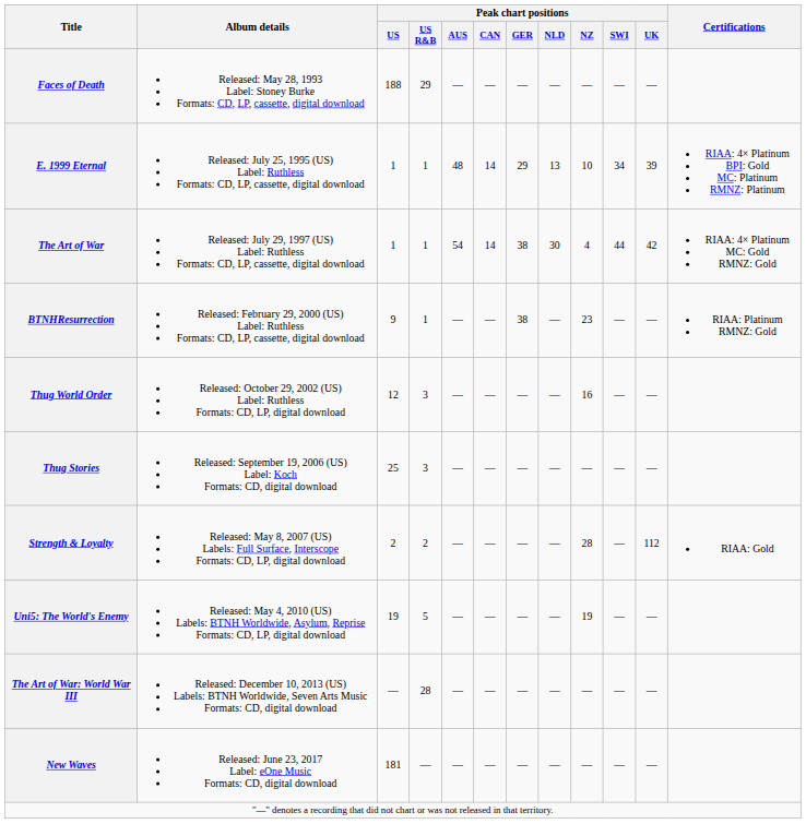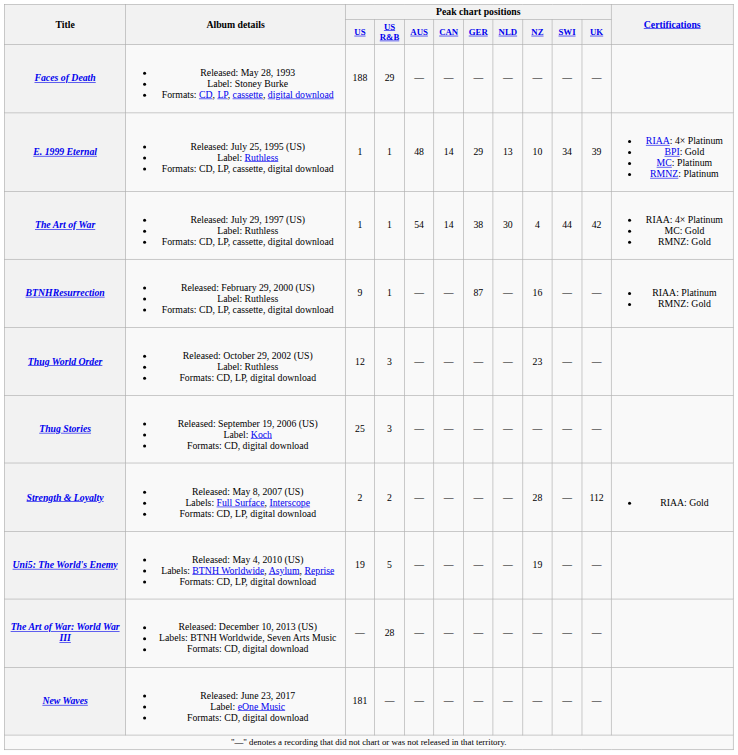 <table class="wikitable plainrowheaders" style="text-align:center;" border="1">
 <tr>
 <th scope="col" rowspan="2" style="width:12em;">Title</th>
 <th scope="col" rowspan="2" style="width:22em;">Album details</th>
 <th scope="col" colspan="9">Peak chart positions</th>
 <th scope="col" rowspan="2" style="width:12em;"><a href='#'>Certifications</a></th>
 </tr>
 <tr>
 <th scope="col" style="width:2.9em;font-size:90%;"><a href='#'>US</a><br></th>
 <th scope="col" style="width:2.9em;font-size:90%;"><a href='#'>US<br>R&B</a><br></th>
 <th scope="col" style="width:2.9em;font-size:90%;"><a href='#'>AUS</a><br></th>
 <th scope="col" style="width:2.9em;font-size:90%;"><a href='#'>CAN</a><br></th>
 <th scope="col" style="width:2.9em;font-size:90%;"><a href='#'>GER</a><br></th>
 <th scope="col" style="width:2.9em;font-size:90%;"><a href='#'>NLD</a><br></th>
 <th scope="col" style="width:2.9em;font-size:90%;"><a href='#'>NZ</a><br></th>
 <th scope="col" style="width:2.9em;font-size:90%;"><a href='#'>SWI</a><br></th>
 <th scope="col" style="width:2.9em;font-size:90%;"><a href='#'>UK</a><br></th>
 </tr>
 <tr>
 <th scope="row"><em><a href='#'>Faces of Death</a></em><br></th>
 <td><br><ul><li>Released: May 28, 1993</li><li>Label: Stoney Burke</li><li>Formats: <a href='#'>CD</a>, <a href='#'>LP</a>, <a href='#'>cassette</a>, <a href='#'>digital download</a></li></ul></td>
 <td>188</td>
 <td>29</td>
 <td>—</td>
 <td>—</td>
 <td>—</td>
 <td>—</td>
 <td>—</td>
 <td>—</td>
 <td>—</td>
 <td></td>
 </tr>
 <tr>
 <th scope="row"><em><a href='#'>E. 1999 Eternal</a></em></th>
 <td><br><ul><li>Released: July 25, 1995 <span>(US)</span></li><li>Label: <a href='#'>Ruthless</a></li><li>Formats: CD, LP, cassette, digital download</li></ul></td>
 <td>1</td>
 <td>1</td>
 <td>48</td>
 <td>14</td>
 <td>29</td>
 <td>13</td>
 <td>10</td>
 <td>34</td>
 <td>39</td>
 <td><br><ul><li><a href='#'>RIAA</a>: 4× Platinum</li><li><a href='#'>BPI</a>: Gold</li><li><a href='#'>MC</a>: Platinum</li><li><a href='#'>RMNZ</a>: Platinum</li></ul></td>
 </tr>
 <tr>
 <th scope="row"><em><a href='#'>The Art of War</a></em></th>
 <td><br><ul><li>Released: July 29, 1997 <span>(US)</span></li><li>Label: Ruthless</li><li>Formats: CD, LP, cassette, digital download</li></ul></td>
 <td>1</td>
 <td>1</td>
 <td>54</td>
 <td>14</td>
 <td>38</td>
 <td>30</td>
 <td>4</td>
 <td>44</td>
 <td>42</td>
 <td><br><ul><li>RIAA: 4× Platinum</li><li>MC: Gold</li><li>RMNZ: Gold</li></ul></td>
 </tr>
 <tr>
 <th scope="row"><em><a href='#'>BTNHResurrection</a></em></th>
 <td><br><ul><li>Released: February 29, 2000 <span>(US)</span></li><li>Label: Ruthless</li><li>Formats: CD, LP, cassette, digital download</li></ul></td>
 <td>9</td>
 <td>1</td>
 <td>—</td>
 <td>—</td>
-<td>38</td>
+<td>87</td>
 <td>—</td>
-<td>23</td>
+<td>16</td>
 <td>—</td>
 <td>—</td>
 <td><br><ul><li>RIAA: Platinum</li><li>RMNZ: Gold</li></ul></td>
 </tr>
 <tr>
 <th scope="row"><em><a href='#'>Thug World Order</a></em></th>
 <td><br><ul><li>Released: October 29, 2002 <span>(US)</span></li><li>Label: Ruthless</li><li>Formats: CD, LP, digital download</li></ul></td>
 <td>12</td>
 <td>3</td>
 <td>—</td>
 <td>—</td>
 <td>—</td>
 <td>—</td>
-<td>16</td>
+<td>23</td>
 <td>—</td>
 <td>—</td>
 <td></td>
 </tr>
 <tr>
 <th scope="row"><em><a href='#'>Thug Stories</a></em></th>
 <td><br><ul><li>Released: September 19, 2006 <span>(US)</span></li><li>Label: <a href='#'>Koch</a></li><li>Formats: CD, digital download</li></ul></td>
 <td>25</td>
 <td>3</td>
 <td>—</td>
 <td>—</td>
 <td>—</td>
 <td>—</td>
 <td>—</td>
 <td>—</td>
 <td>—</td>
 <td></td>
 </tr>
 <tr>
 <th scope="row"><em><a href='#'>Strength & Loyalty</a></em></th>
 <td><br><ul><li>Released: May 8, 2007 <span>(US)</span></li><li>Labels: <a href='#'>Full Surface</a>, <a href='#'>Interscope</a></li><li>Formats: CD, LP, digital download</li></ul></td>
 <td>2</td>
 <td>2</td>
 <td>—</td>
 <td>—</td>
 <td>—</td>
 <td>—</td>
 <td>28</td>
 <td>—</td>
 <td>112</td>
 <td><br><ul><li>RIAA: Gold</li></ul></td>
 </tr>
 <tr>
 <th scope="row"><em><a href='#'>Uni5: The World's Enemy</a></em></th>
 <td><br><ul><li>Released: May 4, 2010 <span>(US)</span></li><li>Labels: <a href='#'>BTNH Worldwide</a>, <a href='#'>Asylum</a>, <a href='#'>Reprise</a></li><li>Formats: CD, LP, digital download</li></ul></td>
 <td>19</td>
 <td>5</td>
 <td>—</td>
 <td>—</td>
 <td>—</td>
 <td>—</td>
 <td>19</td>
 <td>—</td>
 <td>—</td>
 <td></td>
 </tr>
 <tr>
 <th scope="row"><em><a href='#'>The Art of War: World War III</a></em></th>
 <td><br><ul><li>Released: December 10, 2013 <span>(US)</span></li><li>Labels: BTNH Worldwide, Seven Arts Music</li><li>Formats: CD, digital download</li></ul></td>
 <td>—</td>
 <td>28</td>
 <td>—</td>
 <td>—</td>
 <td>—</td>
 <td>—</td>
 <td>—</td>
 <td>—</td>
 <td>—</td>
 <td></td>
 </tr>
 <tr>
 <th scope="row"><em><a href='#'>New Waves</a></em></th>
 <td><br><ul><li>Released: June 23, 2017</li><li>Label: <a href='#'>eOne Music</a></li><li>Formats: CD, digital download</li></ul></td>
 <td>181</td>
 <td>—</td>
 <td>—</td>
 <td>—</td>
 <td>—</td>
 <td>—</td>
 <td>—</td>
 <td>—</td>
 <td>—</td>
 <td></td>
 </tr>
 <tr>
 <td colspan="14" style="font-size:90%">"—" denotes a recording that did not chart or was not released in that territory.</td>
 </tr>
 </table>
